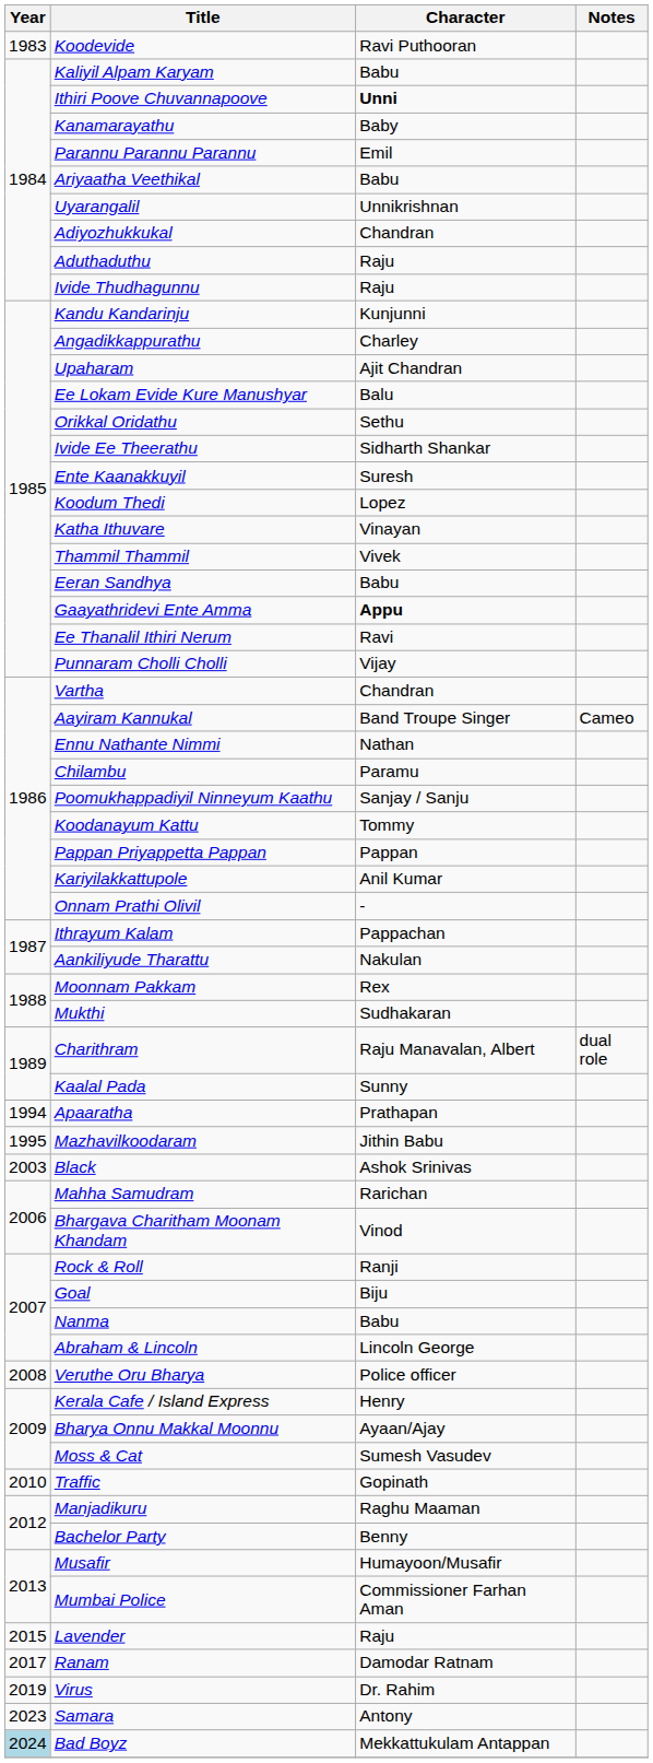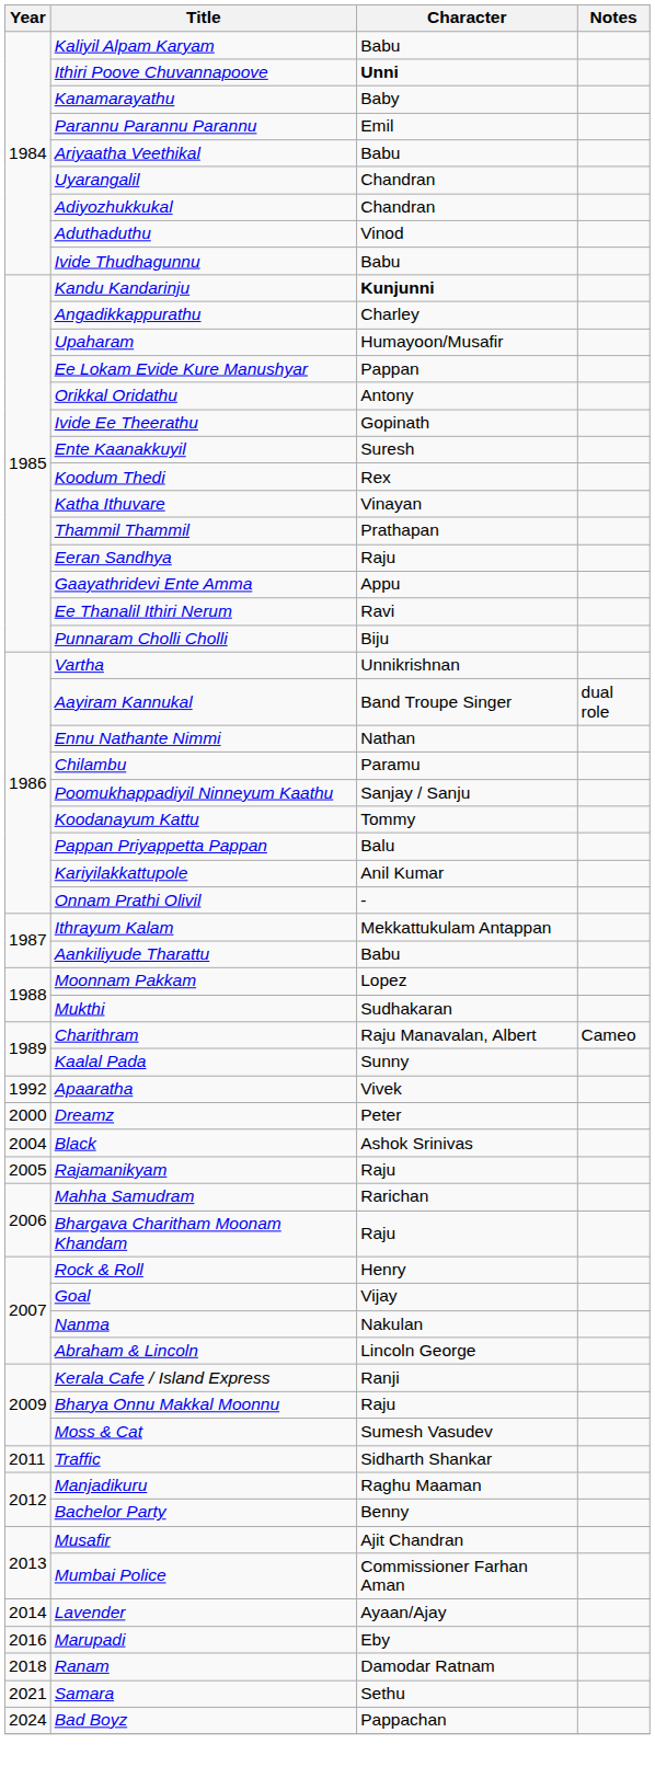 <table class="wikitable sortable">
 <tr>
 <th scope="col">Year</th>
 <th scope="col">Title</th>
 <th scope="col">Character</th>
 <th class="unsortable" scope="col">Notes</th>
-</tr>
-<tr>
-<td rowspan="1">1983</td>
-<td><em><a href='#'>Koodevide</a></em></td>
-<td>Ravi Puthooran</td>
-<td></td>
 </tr>
 <tr>
 <td rowspan="9">1984</td>
 <td><em><a href='#'>Kaliyil Alpam Karyam</a></em></td>
 <td>Babu</td>
 <td></td>
 </tr>
 <tr>
 <td><em><a href='#'>Ithiri Poove Chuvannapoove</a></em></td>
 <td><strong>Unni</strong></td>
 <td></td>
 </tr>
 <tr>
 <td><em><a href='#'>Kanamarayathu</a></em></td>
 <td>Baby</td>
 <td></td>
 </tr>
 <tr>
 <td><em><a href='#'>Parannu Parannu Parannu</a></em></td>
 <td>Emil</td>
 <td></td>
 </tr>
 <tr>
 <td><em><a href='#'>Ariyaatha Veethikal</a></em></td>
 <td>Babu</td>
 <td></td>
 </tr>
 <tr>
 <td><em><a href='#'>Uyarangalil</a></em></td>
-<td>Unnikrishnan</td>
+<td>Chandran</td>
 <td></td>
 </tr>
 <tr>
 <td><em><a href='#'>Adiyozhukkukal</a></em></td>
 <td>Chandran</td>
 <td></td>
 </tr>
 <tr>
 <td><em><a href='#'>Aduthaduthu</a></em></td>
-<td>Raju</td>
+<td>Vinod</td>
 <td></td>
 </tr>
 <tr>
 <td><em><a href='#'>Ivide Thudhagunnu</a></em></td>
-<td>Raju</td>
+<td>Babu</td>
 <td></td>
 </tr>
 <tr>
 <td rowspan="14">1985</td>
 <td><em><a href='#'>Kandu Kandarinju</a></em></td>
-<td>Kunjunni</td>
+<td><strong>Kunjunni</strong></td>
 <td></td>
 </tr>
 <tr>
 <td><em><a href='#'>Angadikkappurathu</a></em></td>
 <td>Charley</td>
 <td></td>
 </tr>
 <tr>
 <td><em><a href='#'>Upaharam</a></em></td>
-<td>Ajit Chandran</td>
+<td>Humayoon/Musafir</td>
 <td></td>
 </tr>
 <tr>
 <td><em><a href='#'>Ee Lokam Evide Kure Manushyar</a></em></td>
-<td>Balu</td>
+<td>Pappan</td>
 <td></td>
 </tr>
 <tr>
 <td><em><a href='#'>Orikkal Oridathu</a></em></td>
-<td>Sethu</td>
+<td>Antony</td>
 <td></td>
 </tr>
 <tr>
 <td><em><a href='#'>Ivide Ee Theerathu</a></em></td>
-<td>Sidharth Shankar</td>
+<td>Gopinath</td>
 <td></td>
 </tr>
 <tr>
 <td><em><a href='#'>Ente Kaanakkuyil</a></em></td>
 <td>Suresh</td>
 <td></td>
 </tr>
 <tr>
 <td><em><a href='#'>Koodum Thedi</a></em></td>
-<td>Lopez</td>
+<td>Rex</td>
 <td></td>
 </tr>
 <tr>
 <td><em><a href='#'>Katha Ithuvare</a></em></td>
 <td>Vinayan</td>
 <td></td>
 </tr>
 <tr>
 <td><em><a href='#'>Thammil Thammil</a></em></td>
-<td>Vivek</td>
+<td>Prathapan</td>
 <td></td>
 </tr>
 <tr>
 <td><em><a href='#'>Eeran Sandhya</a></em></td>
-<td>Babu</td>
+<td>Raju</td>
 <td></td>
 </tr>
 <tr>
 <td><em><a href='#'>Gaayathridevi Ente Amma</a></em></td>
-<td><strong>Appu</strong></td>
+<td>Appu</td>
 <td></td>
 </tr>
 <tr>
 <td><em><a href='#'>Ee Thanalil Ithiri Nerum</a></em></td>
 <td>Ravi</td>
 <td></td>
 </tr>
 <tr>
 <td><em><a href='#'>Punnaram Cholli Cholli</a></em></td>
-<td>Vijay</td>
+<td>Biju</td>
 <td></td>
 </tr>
 <tr>
 <td rowspan="9">1986</td>
 <td><em><a href='#'>Vartha</a></em></td>
-<td>Chandran</td>
+<td>Unnikrishnan</td>
 <td></td>
 </tr>
 <tr>
 <td><em><a href='#'>Aayiram Kannukal</a> </em></td>
 <td>Band Troupe Singer</td>
-<td>Cameo</td>
+<td>dual role</td>
 </tr>
 <tr>
 <td><em><a href='#'>Ennu Nathante Nimmi</a></em></td>
 <td>Nathan</td>
 <td></td>
 </tr>
 <tr>
 <td><em><a href='#'>Chilambu</a></em></td>
 <td>Paramu</td>
 <td></td>
 </tr>
 <tr>
 <td><em><a href='#'>Poomukhappadiyil Ninneyum Kaathu</a></em></td>
 <td>Sanjay / Sanju</td>
 <td></td>
 </tr>
 <tr>
 <td><em><a href='#'>Koodanayum Kattu</a></em></td>
 <td>Tommy</td>
 <td></td>
 </tr>
 <tr>
 <td><em><a href='#'>Pappan Priyappetta Pappan</a></em></td>
-<td>Pappan</td>
+<td>Balu</td>
 <td></td>
 </tr>
 <tr>
 <td><em><a href='#'>Kariyilakkattupole</a></em></td>
 <td>Anil Kumar</td>
 <td></td>
 </tr>
 <tr>
 <td><em><a href='#'>Onnam Prathi Olivil</a></em></td>
 <td>-</td>
 <td></td>
 </tr>
 <tr>
 <td rowspan="2">1987</td>
 <td><em><a href='#'>Ithrayum Kalam</a></em></td>
-<td>Pappachan</td>
+<td>Mekkattukulam Antappan</td>
 <td></td>
 </tr>
 <tr>
 <td><em><a href='#'>Aankiliyude Tharattu</a></em></td>
-<td>Nakulan</td>
+<td>Babu</td>
 <td></td>
 </tr>
 <tr>
 <td rowspan="2">1988</td>
 <td><em><a href='#'>Moonnam Pakkam</a></em></td>
-<td>Rex</td>
+<td>Lopez</td>
 <td></td>
 </tr>
 <tr>
 <td><em><a href='#'>Mukthi</a></em></td>
 <td>Sudhakaran</td>
 <td></td>
 </tr>
 <tr>
 <td rowspan="2">1989</td>
 <td><em><a href='#'>Charithram</a></em></td>
 <td>Raju Manavalan, Albert</td>
-<td>dual role</td>
+<td>Cameo</td>
 </tr>
 <tr>
 <td><em><a href='#'>Kaalal Pada</a></em></td>
 <td>Sunny</td>
 <td></td>
 </tr>
 <tr>
-<td rowspan="1">1994</td>
+<td rowspan="1">1992</td>
 <td><em><a href='#'>Apaaratha</a></em></td>
-<td>Prathapan</td>
+<td>Vivek</td>
 <td></td>
 </tr>
 <tr>
-<td rowspan="1">1995</td>
-<td><em><a href='#'>Mazhavilkoodaram</a></em></td>
-<td>Jithin Babu</td>
+<td rowspan="1">2000</td>
+<td><em><a href='#'>Dreamz</a></em></td>
+<td>Peter</td>
 <td></td>
 </tr>
 <tr>
-<td rowspan="1">2003</td>
+<td rowspan="1">2004</td>
 <td><em><a href='#'>Black</a></em></td>
 <td>Ashok Srinivas</td>
+<td></td>
+</tr>
+<tr>
+<td rowspan="1">2005</td>
+<td><em><a href='#'>Rajamanikyam</a></em></td>
+<td>Raju</td>
 <td></td>
 </tr>
 <tr>
 <td rowspan="2">2006</td>
 <td><em><a href='#'>Mahha Samudram</a></em></td>
 <td>Rarichan</td>
 <td></td>
 </tr>
 <tr>
 <td><em><a href='#'>Bhargava Charitham Moonam Khandam</a></em></td>
-<td>Vinod</td>
+<td>Raju</td>
 <td></td>
 </tr>
 <tr>
 <td rowspan="4">2007</td>
 <td><em><a href='#'>Rock & Roll</a></em></td>
-<td>Ranji</td>
+<td>Henry</td>
 <td></td>
 </tr>
 <tr>
 <td><em><a href='#'>Goal</a></em></td>
-<td>Biju</td>
+<td>Vijay</td>
 <td></td>
 </tr>
 <tr>
 <td><em><a href='#'>Nanma</a></em></td>
-<td>Babu</td>
+<td>Nakulan</td>
 <td></td>
 </tr>
 <tr>
 <td><em><a href='#'>Abraham & Lincoln</a></em></td>
 <td>Lincoln George</td>
 <td></td>
 </tr>
 <tr>
-<td rowspan="1">2008</td>
-<td><em><a href='#'>Veruthe Oru Bharya</a></em></td>
-<td>Police officer</td>
-<td></td>
-</tr>
-<tr>
 <td rowspan="3">2009</td>
 <td><em><a href='#'>Kerala Cafe</a> / Island Express</em></td>
-<td>Henry</td>
+<td>Ranji</td>
 <td></td>
 </tr>
 <tr>
 <td><em><a href='#'>Bharya Onnu Makkal Moonnu</a></em></td>
-<td>Ayaan/Ajay</td>
+<td>Raju</td>
 <td></td>
 </tr>
 <tr>
 <td><em><a href='#'>Moss & Cat</a></em></td>
 <td>Sumesh Vasudev</td>
 <td></td>
 </tr>
 <tr>
-<td rowspan="1">2010</td>
+<td rowspan="1">2011</td>
 <td><em><a href='#'>Traffic</a></em></td>
-<td>Gopinath</td>
+<td>Sidharth Shankar</td>
 <td></td>
 </tr>
 <tr>
 <td rowspan="2">2012</td>
 <td><em><a href='#'>Manjadikuru</a></em></td>
 <td>Raghu Maaman</td>
 <td></td>
 </tr>
 <tr>
 <td><em><a href='#'>Bachelor Party</a></em></td>
 <td>Benny</td>
 <td></td>
 </tr>
 <tr>
 <td rowspan="2">2013</td>
 <td><em><a href='#'>Musafir</a></em></td>
-<td>Humayoon/Musafir</td>
+<td>Ajit Chandran</td>
 <td></td>
 </tr>
 <tr>
 <td><em><a href='#'>Mumbai Police</a></em></td>
 <td>Commissioner Farhan Aman</td>
 <td></td>
 </tr>
 <tr>
-<td rowspan="1">2015</td>
+<td rowspan="1">2014</td>
 <td><em><a href='#'>Lavender</a></em></td>
-<td>Raju</td>
+<td>Ayaan/Ajay</td>
 <td></td>
 </tr>
 <tr>
-<td rowspan="1">2017</td>
+<td rowspan="1">2016</td>
+<td><em><a href='#'>Marupadi</a></em></td>
+<td>Eby</td>
+<td></td>
+</tr>
+<tr>
+<td rowspan="1">2018</td>
 <td><em><a href='#'>Ranam</a></em></td>
 <td>Damodar Ratnam</td>
 <td></td>
 </tr>
 <tr>
-<td rowspan="1">2019</td>
-<td><em><a href='#'>Virus</a></em></td>
-<td>Dr. Rahim</td>
+<td rowspan="1">2021</td>
+<td><em><a href='#'>Samara</a></em></td>
+<td>Sethu</td>
 <td></td>
 </tr>
 <tr>
-<td rowspan="1">2023</td>
-<td><em><a href='#'>Samara</a></em></td>
-<td>Antony</td>
-<td></td>
-</tr>
-<tr>
-<td style="background: lightblue;">2024</td>
+<td>2024</td>
 <td><em><a href='#'>Bad Boyz</a></em></td>
-<td>Mekkattukulam Antappan</td>
+<td>Pappachan</td>
 <td></td>
 </tr>
 <tr>
 </tr>
 </table>
